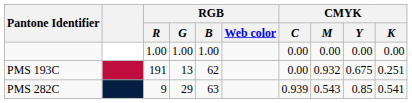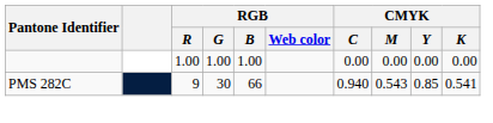 <table class="wikitable" style="text-align: right">
 <tr>
 <th rowspan="2" style="text-align:center">Pantone Identifier</th>
 <th rowspan="2" style="width:3em; min-width:3em"></th>
 <th colspan="4" style="text-align:center">RGB</th>
 <th colspan="4" style="text-align:center">CMYK</th>
 </tr>
 <tr>
 <th style="text-align:center"><em>R</em></th>
 <th style="text-align:center"><em>G</em></th>
 <th style="text-align:center"><em>B</em></th>
 <th style="text-align:center"><a href='#'>Web color</a></th>
 <th style="text-align:center"><em>C</em></th>
 <th style="text-align:center"><em>M</em></th>
 <th style="text-align:center"><em>Y</em></th>
 <th style="text-align:center"><em>K</em></th>
 </tr>
 <tr>
 <td style="text-align:left"></td>
 <td style="background:#fff" title="#FFFFFF"></td>
 <td>1.00</td>
 <td>1.00</td>
 <td>1.00</td>
 <td></td>
 <td>0.00</td>
 <td>0.00</td>
 <td>0.00</td>
 <td>0.00</td>
 </tr>
 <tr>
-<td style="text-align:left">PMS 193C</td>
-<td style="background:#BF0D3E" title="#BF0D3E"></td>
-<td>191</td>
-<td>13</td>
-<td>62</td>
-<td></td>
-<td>0.00</td>
-<td>0.932</td>
-<td>0.675</td>
-<td>0.251</td>
-</tr>
-<tr>
 <td style="text-align:left">PMS 282C</td>
 <td style="background:#041E42" title="#041E42"></td>
 <td>9</td>
-<td>29</td>
-<td>63</td>
+<td>30</td>
+<td>66</td>
 <td></td>
-<td>0.939</td>
+<td>0.940</td>
 <td>0.543</td>
 <td>0.85</td>
 <td>0.541</td>
 </tr>
 </table>
